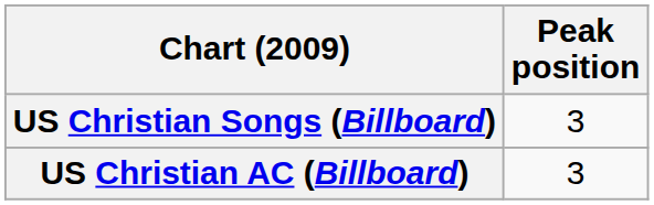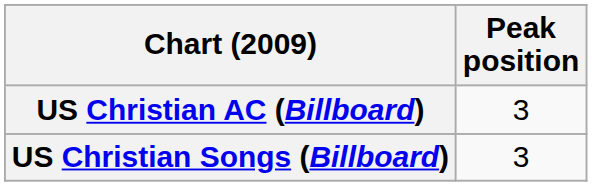 <table class="wikitable plainrowheaders" style="text-align:center">
 <tr>
 <th scope="col">Chart (2009)</th>
 <th scope="col">Peak<br>position</th>
 </tr>
 <tr>
+<th scope="row">US <a href='#'>Christian AC</a> (<em><a href='#'>Billboard</a></em>)</th>
+<td>3</td>
+</tr>
+<tr>
 <th scope="row">US <a href='#'>Christian Songs</a> (<em><a href='#'>Billboard</a></em>)</th>
 <td>3</td>
 </tr>
-<tr>
-<th scope="row">US <a href='#'>Christian AC</a> (<em><a href='#'>Billboard</a></em>)</th>
-<td>3</td>
-</tr>
 </table>
